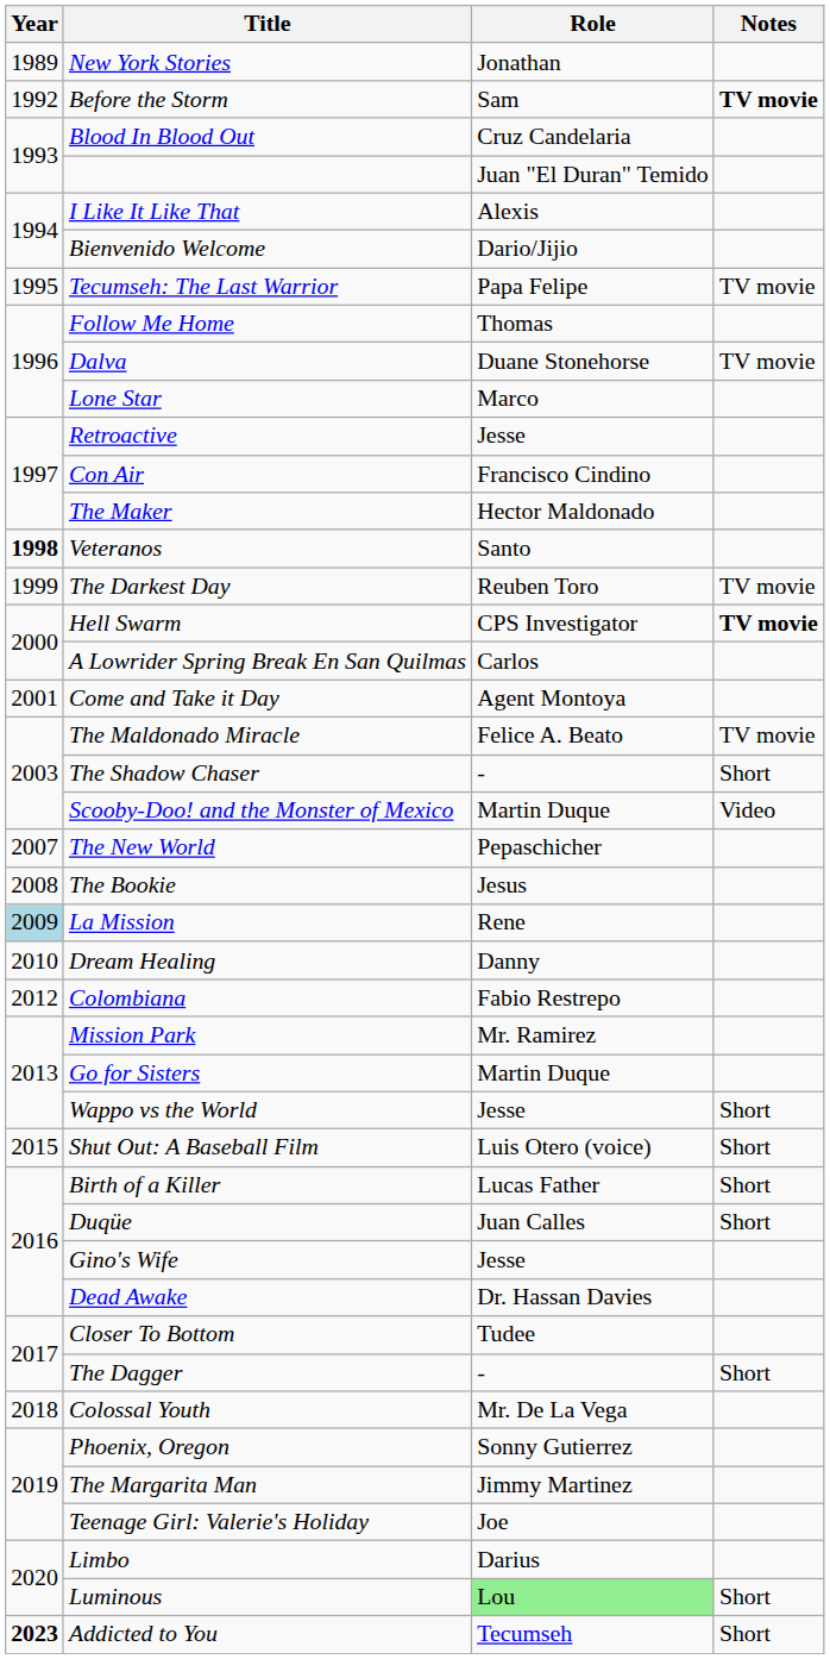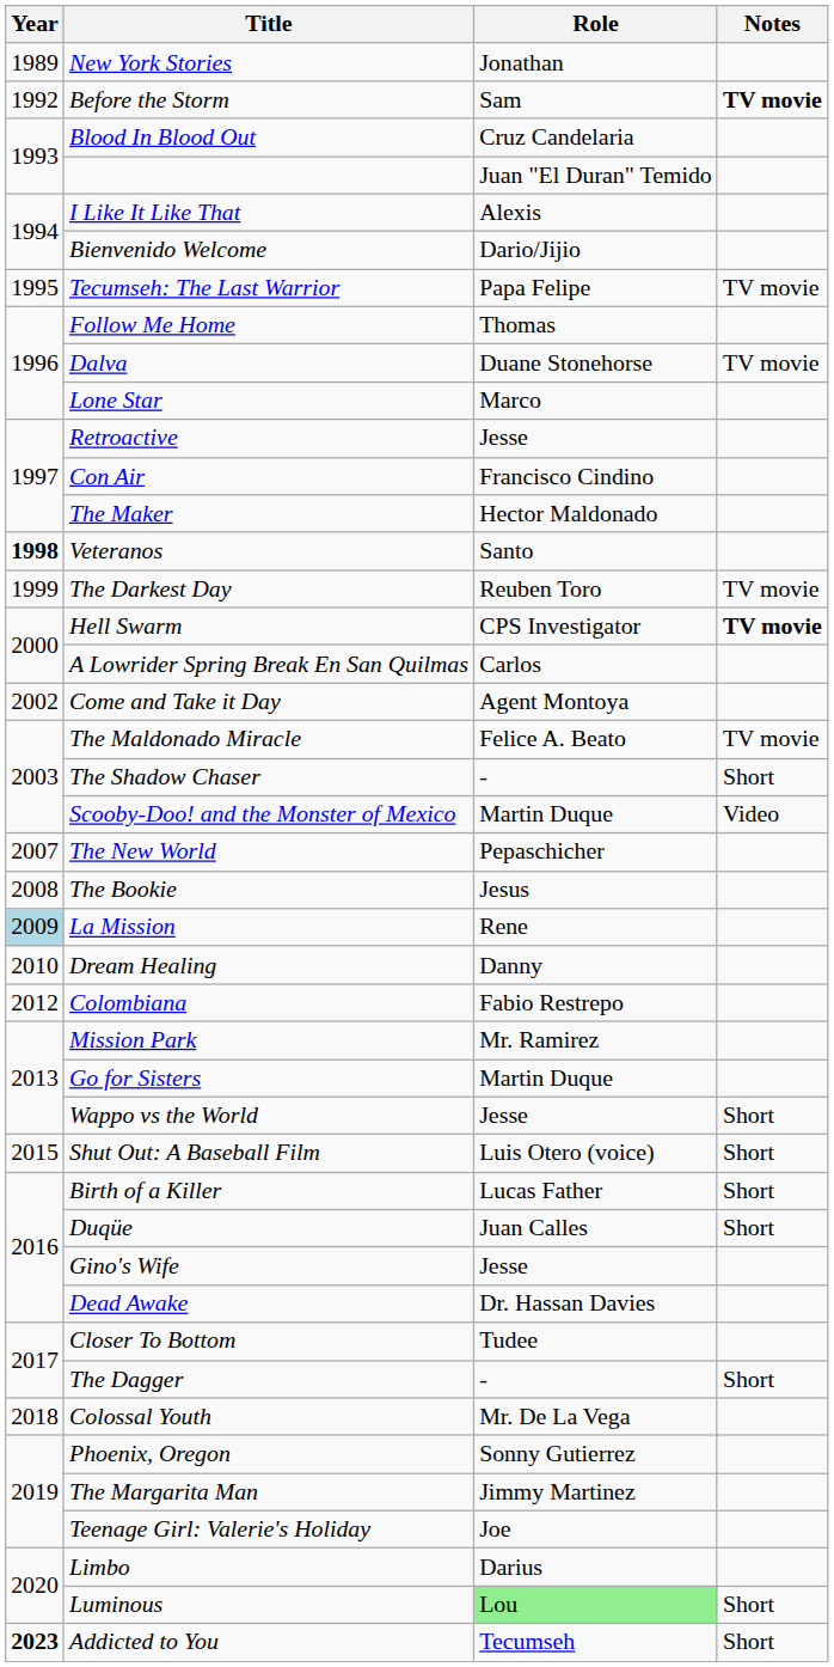 <table class="wikitable sortable">
 <tr>
 <th>Year</th>
 <th>Title</th>
 <th>Role</th>
 <th>Notes</th>
 </tr>
 <tr>
 <td>1989</td>
 <td><em><a href='#'>New York Stories</a></em></td>
 <td>Jonathan</td>
 <td></td>
 </tr>
 <tr>
 <td>1992</td>
 <td><em>Before the Storm</em></td>
 <td>Sam</td>
 <td><strong>TV movie</strong></td>
 </tr>
 <tr>
 <td rowspan="2">1993</td>
 <td><em><a href='#'>Blood In Blood Out</a></em></td>
 <td>Cruz Candelaria</td>
 <td></td>
 </tr>
 <tr>
 <td></td>
 <td>Juan "El Duran" Temido</td>
 <td></td>
 </tr>
 <tr>
 <td rowspan="2">1994</td>
 <td><em><a href='#'>I Like It Like That</a></em></td>
 <td>Alexis</td>
 <td></td>
 </tr>
 <tr>
 <td><em>Bienvenido Welcome</em></td>
 <td>Dario/Jijio</td>
 <td></td>
 </tr>
 <tr>
 <td>1995</td>
 <td><em><a href='#'>Tecumseh: The Last Warrior</a></em></td>
 <td>Papa Felipe</td>
 <td>TV movie</td>
 </tr>
 <tr>
 <td rowspan="3">1996</td>
 <td><em><a href='#'>Follow Me Home</a></em></td>
 <td>Thomas</td>
 <td></td>
 </tr>
 <tr>
 <td><em><a href='#'>Dalva</a></em></td>
 <td>Duane Stonehorse</td>
 <td>TV movie</td>
 </tr>
 <tr>
 <td><em><a href='#'>Lone Star</a></em></td>
 <td>Marco</td>
 <td></td>
 </tr>
 <tr>
 <td rowspan="3">1997</td>
 <td><em><a href='#'>Retroactive</a></em></td>
 <td>Jesse</td>
 <td></td>
 </tr>
 <tr>
 <td><em><a href='#'>Con Air</a></em></td>
 <td>Francisco Cindino</td>
 <td></td>
 </tr>
 <tr>
 <td><em><a href='#'>The Maker</a></em></td>
 <td>Hector Maldonado</td>
 <td></td>
 </tr>
 <tr>
 <td><strong>1998</strong></td>
 <td><em>Veteranos</em></td>
 <td>Santo</td>
 <td></td>
 </tr>
 <tr>
 <td>1999</td>
 <td><em>The Darkest Day</em></td>
 <td>Reuben Toro</td>
 <td>TV movie</td>
 </tr>
 <tr>
 <td rowspan="2">2000</td>
 <td><em>Hell Swarm</em></td>
 <td>CPS Investigator</td>
 <td><strong>TV movie</strong></td>
 </tr>
 <tr>
 <td><em>A Lowrider Spring Break En San Quilmas</em></td>
 <td>Carlos</td>
 <td></td>
 </tr>
 <tr>
-<td>2001</td>
+<td>2002</td>
 <td><em>Come and Take it Day</em></td>
 <td>Agent Montoya</td>
 <td></td>
 </tr>
 <tr>
 <td rowspan="3">2003</td>
 <td><em>The Maldonado Miracle</em></td>
 <td>Felice A. Beato</td>
 <td>TV movie</td>
 </tr>
 <tr>
 <td><em>The Shadow Chaser</em></td>
 <td>-</td>
 <td>Short</td>
 </tr>
 <tr>
 <td><em><a href='#'>Scooby-Doo! and the Monster of Mexico</a></em></td>
 <td>Martin Duque</td>
 <td>Video</td>
 </tr>
 <tr>
 <td>2007</td>
 <td><em><a href='#'>The New World</a></em></td>
 <td>Pepaschicher</td>
 <td></td>
 </tr>
 <tr>
 <td>2008</td>
 <td><em>The Bookie</em></td>
 <td>Jesus</td>
 <td></td>
 </tr>
 <tr>
 <td style="background: lightblue;">2009</td>
 <td><em><a href='#'>La Mission</a></em></td>
 <td>Rene</td>
 <td></td>
 </tr>
 <tr>
 <td>2010</td>
 <td><em>Dream Healing</em></td>
 <td>Danny</td>
 <td></td>
 </tr>
 <tr>
 <td>2012</td>
 <td><em><a href='#'>Colombiana</a></em></td>
 <td>Fabio Restrepo</td>
 <td></td>
 </tr>
 <tr>
 <td rowspan="3">2013</td>
 <td><em><a href='#'>Mission Park</a></em></td>
 <td>Mr. Ramirez</td>
 <td></td>
 </tr>
 <tr>
 <td><em><a href='#'>Go for Sisters</a></em></td>
 <td>Martin Duque</td>
 <td></td>
 </tr>
 <tr>
 <td><em>Wappo vs the World</em></td>
 <td>Jesse</td>
 <td>Short</td>
 </tr>
 <tr>
 <td>2015</td>
 <td><em>Shut Out: A Baseball Film</em></td>
 <td>Luis Otero (voice)</td>
 <td>Short</td>
 </tr>
 <tr>
 <td rowspan="4">2016</td>
 <td><em>Birth of a Killer</em></td>
 <td>Lucas Father</td>
 <td>Short</td>
 </tr>
 <tr>
 <td><em>Duqüe</em></td>
 <td>Juan Calles</td>
 <td>Short</td>
 </tr>
 <tr>
 <td><em>Gino's Wife</em></td>
 <td>Jesse</td>
 <td></td>
 </tr>
 <tr>
 <td><em><a href='#'>Dead Awake</a></em></td>
 <td>Dr. Hassan Davies</td>
 <td></td>
 </tr>
 <tr>
 <td rowspan="2">2017</td>
 <td><em>Closer To Bottom</em></td>
 <td>Tudee</td>
 <td></td>
 </tr>
 <tr>
 <td><em>The Dagger</em></td>
 <td>-</td>
 <td>Short</td>
 </tr>
 <tr>
 <td>2018</td>
 <td><em>Colossal Youth</em></td>
 <td>Mr. De La Vega</td>
 <td></td>
 </tr>
 <tr>
 <td rowspan="3">2019</td>
 <td><em>Phoenix, Oregon</em></td>
 <td>Sonny Gutierrez</td>
 <td></td>
 </tr>
 <tr>
 <td><em>The Margarita Man</em></td>
 <td>Jimmy Martinez</td>
 <td></td>
 </tr>
 <tr>
 <td><em>Teenage Girl: Valerie's Holiday</em></td>
 <td>Joe</td>
 <td></td>
 </tr>
 <tr>
 <td rowspan="2">2020</td>
 <td><em>Limbo</em></td>
 <td>Darius</td>
 <td></td>
 </tr>
 <tr>
 <td><em>Luminous</em></td>
 <td style="background: lightgreen;">Lou</td>
 <td>Short</td>
 </tr>
 <tr>
 <td><strong>2023</strong></td>
 <td><em>Addicted to You</em></td>
 <td><a href='#'>Tecumseh</a></td>
 <td>Short</td>
 </tr>
 </table>
